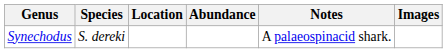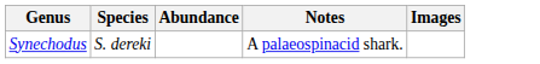 <table class="wikitable" style="background:white">
 <tr>
 <th>Genus</th>
 <th>Species</th>
-<th>Location</th>
 <th>Abundance</th>
 <th>Notes</th>
 <th>Images</th>
 </tr>
 <tr>
 <td><em><a href='#'>Synechodus</a></em></td>
 <td><em>S. dereki</em></td>
 <td></td>
-<td></td>
 <td>A <a href='#'>palaeospinacid</a> shark.</td>
 <td></td>
 </tr>
 </table>
